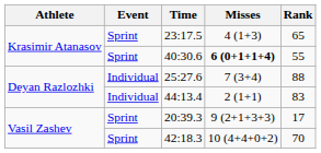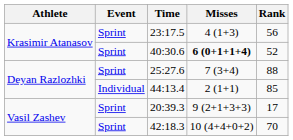 <table class="wikitable" style="font-size:90%">
 <tr>
 <th>Athlete</th>
 <th>Event</th>
 <th>Time</th>
 <th>Misses</th>
 <th>Rank</th>
 </tr>
 <tr align=center>
 <td align=left rowspan=2><a href='#'>Krasimir Atanasov</a></td>
 <td align=left><a href='#'>Sprint</a></td>
 <td>23:17.5</td>
 <td>4 (1+3)</td>
-<td>65</td>
+<td>56</td>
 </tr>
 <tr align=center>
 <td align=left><a href='#'>Sprint</a></td>
 <td>40:30.6</td>
 <td><strong>6 (0+1+1+4)</strong></td>
-<td>55</td>
+<td>52</td>
 </tr>
 <tr align=center>
 <td align=left rowspan=2><a href='#'>Deyan Razlozhki</a></td>
-<td align=left><a href='#'>Individual</a></td>
+<td align=left><a href='#'>Sprint</a></td>
 <td>25:27.6</td>
 <td>7 (3+4)</td>
 <td>88</td>
 </tr>
 <tr align=center>
 <td align=left><a href='#'>Individual</a></td>
 <td>44:13.4</td>
 <td>2 (1+1)</td>
-<td>83</td>
+<td>85</td>
 </tr>
 <tr align=center>
 <td align=left rowspan=2><a href='#'>Vasil Zashev</a></td>
 <td align=left><a href='#'>Sprint</a></td>
 <td>20:39.3</td>
 <td>9 (2+1+3+3)</td>
 <td>17</td>
 </tr>
 <tr align=center>
 <td align=left><a href='#'>Sprint</a></td>
 <td>42:18.3</td>
 <td>10 (4+4+0+2)</td>
 <td>70</td>
 </tr>
 </table>
